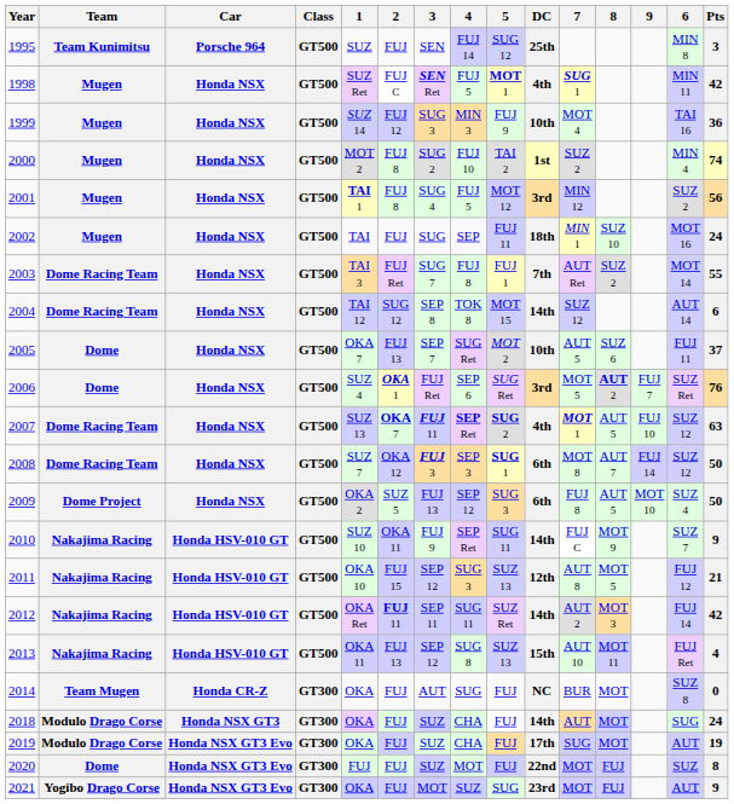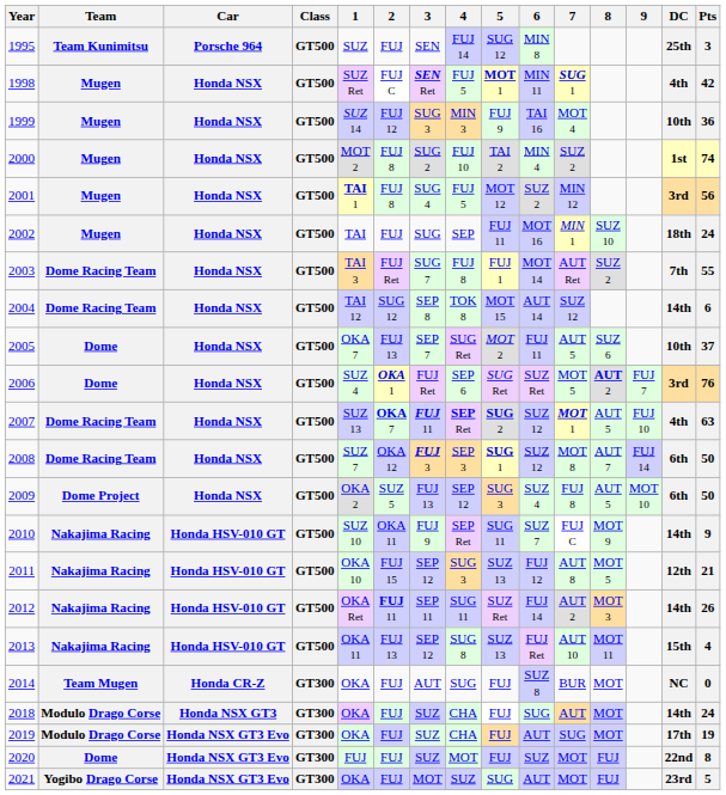 <table class="wikitable" style="text-align:center; font-size:90%">
 <tr>
 <th>Year</th>
 <th>Team</th>
 <th>Car</th>
 <th>Class</th>
 <th>1</th>
 <th>2</th>
 <th>3</th>
 <th>4</th>
 <th>5</th>
-<th>DC</th>
+<th>6</th>
 <th>7</th>
 <th>8</th>
 <th>9</th>
-<th>6</th>
+<th>DC</th>
 <th>Pts</th>
 </tr>
 <tr>
 <td><a href='#'>1995</a></td>
 <th><a href='#'>Team Kunimitsu</a></th>
 <th><a href='#'>Porsche 964</a></th>
 <th>GT500</th>
 <td><a href='#'>SUZ</a></td>
 <td><a href='#'>FUJ</a></td>
 <td><a href='#'>SEN</a></td>
 <td style="background:#CFCFFF;"><a href='#'>FUJ</a><br><small>14</small></td>
 <td style="background:#CFCFFF;"><a href='#'>SUG</a><br><small>12</small></td>
-<th>25th</th>
+<td style="background:#DFFFDF;"><a href='#'>MIN</a><br><small>8</small></td>
 <td></td>
 <td></td>
 <td></td>
-<td style="background:#DFFFDF;"><a href='#'>MIN</a><br><small>8</small></td>
+<th>25th</th>
 <th>3</th>
 </tr>
 <tr>
 <td><a href='#'>1998</a></td>
 <th><a href='#'>Mugen</a></th>
 <th><a href='#'>Honda NSX</a></th>
 <th>GT500</th>
 <td style="background:#EFCFFF;"><a href='#'>SUZ</a><br><small>Ret</small></td>
 <td style="background:#FFFFFF;"><a href='#'>FUJ</a><br><small>C</small></td>
 <td style="background:#EFCFFF;"><strong><em><a href='#'>SEN</a></em></strong><br><small>Ret</small></td>
 <td style="background:#DFFFDF;"><a href='#'>FUJ</a><br><small>5</small></td>
 <td style="background:#FFFFBF;"><strong><a href='#'>MOT</a></strong><br><small>1</small></td>
-<th>4th</th>
+<td style="background:#CFCFFF;"><a href='#'>MIN</a><br><small>11</small></td>
 <td style="background:#FFFFBF;"><strong><em><a href='#'>SUG</a></em></strong><br><small>1</small></td>
 <td></td>
 <td></td>
-<td style="background:#CFCFFF;"><a href='#'>MIN</a><br><small>11</small></td>
+<th>4th</th>
 <th>42</th>
 </tr>
 <tr>
 <td><a href='#'>1999</a></td>
 <th><a href='#'>Mugen</a></th>
 <th><a href='#'>Honda NSX</a></th>
 <th>GT500</th>
 <td style="background:#CFCFFF;"><em><a href='#'>SUZ</a></em><br><small>14</small></td>
 <td style="background:#CFCFFF;"><a href='#'>FUJ</a><br><small>12</small></td>
 <td style="background:#FFDF9F;"><a href='#'>SUG</a><br><small>3</small></td>
 <td style="background:#FFDF9F;"><a href='#'>MIN</a><br><small>3</small></td>
 <td style="background:#DFFFDF;"><a href='#'>FUJ</a><br><small>9</small></td>
-<th>10th</th>
+<td style="background:#CFCFFF;"><a href='#'>TAI</a><br><small>16</small></td>
 <td style="background:#DFFFDF;"><a href='#'>MOT</a><br><small>4</small></td>
 <td></td>
 <td></td>
-<td style="background:#CFCFFF;"><a href='#'>TAI</a><br><small>16</small></td>
+<th>10th</th>
 <th>36</th>
 </tr>
 <tr>
 <td><a href='#'>2000</a></td>
 <th><a href='#'>Mugen</a></th>
 <th><a href='#'>Honda NSX</a></th>
 <th>GT500</th>
 <td style="background:#DFDFDF;"><a href='#'>MOT</a><br><small>2</small></td>
 <td style="background:#DFFFDF;"><a href='#'>FUJ</a><br><small>8</small></td>
 <td style="background:#DFDFDF;"><a href='#'>SUG</a><br><small>2</small></td>
 <td style="background:#DFFFDF;"><a href='#'>FUJ</a><br><small>10</small></td>
 <td style="background:#DFDFDF;"><a href='#'>TAI</a><br><small>2</small></td>
-<th style="background:#FFFFBF;">1st</th>
+<td style="background:#DFFFDF;"><a href='#'>MIN</a><br><small>4</small></td>
 <td style="background:#DFDFDF;"><a href='#'>SUZ</a><br><small>2</small></td>
 <td></td>
 <td></td>
-<td style="background:#DFFFDF;"><a href='#'>MIN</a><br><small>4</small></td>
+<th style="background:#FFFFBF;">1st</th>
 <th style="background:#FFFFBF;">74</th>
 </tr>
 <tr>
 <td><a href='#'>2001</a></td>
 <th><a href='#'>Mugen</a></th>
 <th><a href='#'>Honda NSX</a></th>
 <th>GT500</th>
 <td style="background:#FFFFBF;"><strong><a href='#'>TAI</a></strong><br><small>1</small></td>
 <td style="background:#DFFFDF;"><a href='#'>FUJ</a><br><small>8</small></td>
 <td style="background:#DFFFDF;"><a href='#'>SUG</a><br><small>4</small></td>
 <td style="background:#DFFFDF;"><a href='#'>FUJ</a><br><small>5</small></td>
 <td style="background:#CFCFFF;"><a href='#'>MOT</a><br><small>12</small></td>
-<th style="background:#FFDF9F;">3rd</th>
+<td style="background:#DFDFDF;"><a href='#'>SUZ</a><br><small>2</small></td>
 <td style="background:#CFCFFF;"><a href='#'>MIN</a><br><small>12</small></td>
 <td></td>
 <td></td>
-<td style="background:#DFDFDF;"><a href='#'>SUZ</a><br><small>2</small></td>
+<th style="background:#FFDF9F;">3rd</th>
 <th style="background:#FFDF9F;">56</th>
 </tr>
 <tr>
 <td><a href='#'>2002</a></td>
 <th><a href='#'>Mugen</a></th>
 <th><a href='#'>Honda NSX</a></th>
 <th>GT500</th>
 <td><a href='#'>TAI</a></td>
 <td><a href='#'>FUJ</a></td>
 <td><a href='#'>SUG</a></td>
 <td><a href='#'>SEP</a></td>
 <td style="background:#CFCFFF;"><a href='#'>FUJ</a><br><small>11</small></td>
-<th>18th</th>
+<td style="background:#CFCFFF;"><a href='#'>MOT</a><br><small>16</small></td>
 <td style="background:#FFFFBF;"><em><a href='#'>MIN</a></em><br><small>1</small></td>
 <td style="background:#DFFFDF;"><a href='#'>SUZ</a><br><small>10</small></td>
 <td></td>
-<td style="background:#CFCFFF;"><a href='#'>MOT</a><br><small>16</small></td>
+<th>18th</th>
 <th>24</th>
 </tr>
 <tr>
 <td><a href='#'>2003</a></td>
 <th><a href='#'>Dome Racing Team</a></th>
 <th><a href='#'>Honda NSX</a></th>
 <th>GT500</th>
 <td style="background:#FFDF9F;"><a href='#'>TAI</a><br><small>3</small></td>
 <td style="background:#EFCFFF;"><a href='#'>FUJ</a><br><small>Ret</small></td>
 <td style="background:#DFFFDF;"><a href='#'>SUG</a><br><small>7</small></td>
 <td style="background:#DFFFDF;"><a href='#'>FUJ</a><br><small>8</small></td>
 <td style="background:#FFFFBF;"><a href='#'>FUJ</a><br><small>1</small></td>
-<th>7th</th>
+<td style="background:#CFCFFF;"><a href='#'>MOT</a><br><small>14</small></td>
 <td style="background:#EFCFFF;"><a href='#'>AUT</a><br><small>Ret</small></td>
 <td style="background:#DFDFDF;"><a href='#'>SUZ</a><br><small>2</small></td>
 <td></td>
-<td style="background:#CFCFFF;"><a href='#'>MOT</a><br><small>14</small></td>
+<th>7th</th>
 <th>55</th>
 </tr>
 <tr>
 <td><a href='#'>2004</a></td>
 <th><a href='#'>Dome Racing Team</a></th>
 <th><a href='#'>Honda NSX</a></th>
 <th>GT500</th>
 <td style="background:#CFCFFF;"><a href='#'>TAI</a><br><small>12</small></td>
 <td style="background:#CFCFFF;"><a href='#'>SUG</a><br><small>12</small></td>
 <td style="background:#DFFFDF;"><a href='#'>SEP</a><br><small>8</small></td>
 <td style="background:#DFFFDF;"><a href='#'>TOK</a><br><small>8</small></td>
 <td style="background:#CFCFFF;"><a href='#'>MOT</a><br><small>15</small></td>
-<th>14th</th>
+<td style="background:#CFCFFF;"><a href='#'>AUT</a><br><small>14</small></td>
 <td style="background:#CFCFFF;"><a href='#'>SUZ</a><br><small>12</small></td>
 <td></td>
 <td></td>
-<td style="background:#CFCFFF;"><a href='#'>AUT</a><br><small>14</small></td>
+<th>14th</th>
 <th>6</th>
 </tr>
 <tr>
 <td><a href='#'>2005</a></td>
 <th><a href='#'>Dome</a></th>
 <th><a href='#'>Honda NSX</a></th>
 <th>GT500</th>
 <td style="background:#DFFFDF;"><a href='#'>OKA</a><br><small>7</small></td>
 <td style="background:#CFCFFF;"><a href='#'>FUJ</a><br><small>13</small></td>
 <td style="background:#DFFFDF;"><a href='#'>SEP</a><br><small>7</small></td>
 <td style="background:#EFCFFF;"><a href='#'>SUG</a><br><small>Ret</small></td>
 <td style="background:#DFDFDF;"><em><a href='#'>MOT</a></em><br><small>2</small></td>
-<th>10th</th>
+<td style="background:#CFCFFF;"><a href='#'>FUJ</a><br><small>11</small></td>
 <td style="background:#DFFFDF;"><a href='#'>AUT</a><br><small>5</small></td>
 <td style="background:#DFFFDF;"><a href='#'>SUZ</a><br><small>6</small></td>
 <td></td>
-<td style="background:#CFCFFF;"><a href='#'>FUJ</a><br><small>11</small></td>
+<th>10th</th>
 <th>37</th>
 </tr>
 <tr>
 <td><a href='#'>2006</a></td>
 <th><a href='#'>Dome</a></th>
 <th><a href='#'>Honda NSX</a></th>
 <th>GT500</th>
 <td style="background:#DFFFDF;"><a href='#'>SUZ</a><br><small>4</small></td>
 <td style="background:#FFFFBF;"><strong><em><a href='#'>OKA</a></em></strong><br><small>1</small></td>
 <td style="background:#EFCFFF;"><a href='#'>FUJ</a><br><small>Ret</small></td>
 <td style="background:#DFFFDF;"><a href='#'>SEP</a><br><small>6</small></td>
 <td style="background:#EFCFFF;"><em><a href='#'>SUG</a></em><br><small>Ret</small></td>
-<th style="background:#FFDF9F;">3rd</th>
+<td style="background:#EFCFFF;"><a href='#'>SUZ</a><br><small>Ret</small></td>
 <td style="background:#DFFFDF;"><a href='#'>MOT</a><br><small>5</small></td>
 <td style="background:#DFDFDF;"><strong><a href='#'>AUT</a></strong><br><small>2</small></td>
 <td style="background:#DFFFDF;"><a href='#'>FUJ</a><br><small>7</small></td>
-<td style="background:#EFCFFF;"><a href='#'>SUZ</a><br><small>Ret</small></td>
+<th style="background:#FFDF9F;">3rd</th>
 <th style="background:#FFDF9F;">76</th>
 </tr>
 <tr>
 <td><a href='#'>2007</a></td>
 <th><a href='#'>Dome Racing Team</a></th>
 <th><a href='#'>Honda NSX</a></th>
 <th>GT500</th>
 <td style="background:#CFCFFF;"><a href='#'>SUZ</a><br><small>13</small></td>
 <td style="background:#DFFFDF;"><strong><a href='#'>OKA</a></strong><br><small>7</small></td>
 <td style="background:#CFCFFF;"><strong><em><a href='#'>FUJ</a></em></strong><br><small>11</small></td>
 <td style="background:#EFCFFF;"><strong><a href='#'>SEP</a></strong><br><small>Ret</small></td>
 <td style="background:#DFDFDF;"><strong><a href='#'>SUG</a></strong><br><small>2</small></td>
-<th>4th</th>
+<td style="background:#CFCFFF;"><a href='#'>SUZ</a><br><small>12</small></td>
 <td style="background:#FFFFBF;"><strong><em><a href='#'>MOT</a></em></strong><br><small>1</small></td>
 <td style="background:#DFFFDF;"><a href='#'>AUT</a><br><small>5</small></td>
 <td style="background:#DFFFDF;"><a href='#'>FUJ</a><br><small>10</small></td>
-<td style="background:#CFCFFF;"><a href='#'>SUZ</a><br><small>12</small></td>
+<th>4th</th>
 <th>63</th>
 </tr>
 <tr>
 <td><a href='#'>2008</a></td>
 <th><a href='#'>Dome Racing Team</a></th>
 <th><a href='#'>Honda NSX</a></th>
 <th>GT500</th>
 <td style="background:#DFFFDF;"><a href='#'>SUZ</a><br><small>7</small></td>
 <td style="background:#CFCFFF;"><a href='#'>OKA</a><br><small>12</small></td>
 <td style="background:#FFDF9F;"><strong><em><a href='#'>FUJ</a></em></strong><br><small>3</small></td>
 <td style="background:#FFDF9F;"><a href='#'>SEP</a><br><small>3</small></td>
 <td style="background:#FFFFBF;"><strong><a href='#'>SUG</a></strong><br><small>1</small></td>
-<th>6th</th>
+<td style="background:#CFCFFF;"><a href='#'>SUZ</a><br><small>12</small></td>
 <td style="background:#DFFFDF;"><a href='#'>MOT</a><br><small>8</small></td>
 <td style="background:#DFFFDF;"><a href='#'>AUT</a><br><small>7</small></td>
 <td style="background:#CFCFFF;"><a href='#'>FUJ</a><br><small>14</small></td>
-<td style="background:#CFCFFF;"><a href='#'>SUZ</a><br><small>12</small></td>
+<th>6th</th>
 <th>50</th>
 </tr>
 <tr>
 <td><a href='#'>2009</a></td>
 <th><a href='#'>Dome Project</a></th>
 <th><a href='#'>Honda NSX</a></th>
 <th>GT500</th>
 <td style="background:#DFDFDF;"><a href='#'>OKA</a><br><small>2</small></td>
 <td style="background:#DFFFDF;"><a href='#'>SUZ</a><br><small>5</small></td>
 <td style="background:#CFCFFF;"><a href='#'>FUJ</a><br><small>13</small></td>
 <td style="background:#CFCFFF;"><a href='#'>SEP</a><br><small>12</small></td>
 <td style="background:#FFDF9F;"><a href='#'>SUG</a><br><small>3</small></td>
-<th>6th</th>
+<td style="background:#DFFFDF;"><a href='#'>SUZ</a><br><small>4</small></td>
 <td style="background:#DFFFDF;"><a href='#'>FUJ</a><br><small>8</small></td>
 <td style="background:#DFFFDF;"><a href='#'>AUT</a><br><small>5</small></td>
 <td style="background:#DFFFDF;"><a href='#'>MOT</a><br><small>10</small></td>
-<td style="background:#DFFFDF;"><a href='#'>SUZ</a><br><small>4</small></td>
+<th>6th</th>
 <th>50</th>
 </tr>
 <tr>
 <td><a href='#'>2010</a></td>
 <th><a href='#'>Nakajima Racing</a></th>
 <th><a href='#'>Honda HSV-010 GT</a></th>
 <th>GT500</th>
 <td style="background:#DFFFDF;"><a href='#'>SUZ</a><br><small>10</small></td>
 <td style="background:#CFCFFF;"><a href='#'>OKA</a><br><small>11</small></td>
 <td style="background:#DFFFDF;"><a href='#'>FUJ</a><br><small>9</small></td>
 <td style="background:#EFCFFF;"><a href='#'>SEP</a><br><small>Ret</small></td>
 <td style="background:#CFCFFF;"><a href='#'>SUG</a><br><small>11</small></td>
-<th>14th</th>
+<td style="background:#DFFFDF;"><a href='#'>SUZ</a><br><small>7</small></td>
 <td style="background:#FFFFFF;"><a href='#'>FUJ</a><br><small>C</small></td>
 <td style="background:#DFFFDF;"><a href='#'>MOT</a><br><small>9</small></td>
 <td></td>
-<td style="background:#DFFFDF;"><a href='#'>SUZ</a><br><small>7</small></td>
+<th>14th</th>
 <th>9</th>
 </tr>
 <tr>
 <td><a href='#'>2011</a></td>
 <th><a href='#'>Nakajima Racing</a></th>
 <th><a href='#'>Honda HSV-010 GT</a></th>
 <th>GT500</th>
 <td style="background:#DFFFDF;"><a href='#'>OKA</a><br><small>10</small></td>
 <td style="background:#CFCFFF;"><a href='#'>FUJ</a><br><small>15</small></td>
 <td style="background:#CFCFFF;"><a href='#'>SEP</a><br><small>12</small></td>
 <td style="background:#FFDF9F;"><a href='#'>SUG</a><br><small>3</small></td>
 <td style="background:#CFCFFF;"><a href='#'>SUZ</a><br><small>13</small></td>
-<th>12th</th>
+<td style="background:#CFCFFF;"><a href='#'>FUJ</a><br><small>12</small></td>
 <td style="background:#DFFFDF;"><a href='#'>AUT</a><br><small>8</small></td>
 <td style="background:#DFFFDF;"><a href='#'>MOT</a><br><small>5</small></td>
 <td></td>
-<td style="background:#CFCFFF;"><a href='#'>FUJ</a><br><small>12</small></td>
+<th>12th</th>
 <th>21</th>
 </tr>
 <tr>
 <td><a href='#'>2012</a></td>
 <th><a href='#'>Nakajima Racing</a></th>
 <th><a href='#'>Honda HSV-010 GT</a></th>
 <th>GT500</th>
 <td style="background:#EFCFFF;"><a href='#'>OKA</a><br><small>Ret</small></td>
 <td style="background:#CFCFFF;"><strong><a href='#'>FUJ</a></strong><br><small>11</small></td>
 <td style="background:#CFCFFF;"><a href='#'>SEP</a><br><small>11</small></td>
 <td style="background:#CFCFFF;"><a href='#'>SUG</a><br><small>11</small></td>
 <td style="background:#EFCFFF;"><a href='#'>SUZ</a><br><small>Ret</small></td>
-<th>14th</th>
+<td style="background:#CFCFFF;"><a href='#'>FUJ</a><br><small>14</small></td>
 <td style="background:#DFDFDF;"><a href='#'>AUT</a><br><small>2</small></td>
 <td style="background:#FFDF9F;"><a href='#'>MOT</a><br><small>3</small></td>
 <td></td>
-<td style="background:#CFCFFF;"><a href='#'>FUJ</a><br><small>14</small></td>
-<th>42</th>
+<th>14th</th>
+<th>26</th>
 </tr>
 <tr>
 <td><a href='#'>2013</a></td>
 <th><a href='#'>Nakajima Racing</a></th>
 <th><a href='#'>Honda HSV-010 GT</a></th>
 <th>GT500</th>
 <td style="background:#CFCFFF;"><a href='#'>OKA</a><br><small>11</small></td>
 <td style="background:#CFCFFF;"><a href='#'>FUJ</a><br><small>13</small></td>
 <td style="background:#CFCFFF;"><a href='#'>SEP</a><br><small>12</small></td>
 <td style="background:#DFFFDF;"><a href='#'>SUG</a><br><small>8</small></td>
 <td style="background:#CFCFFF;"><a href='#'>SUZ</a><br><small>13</small></td>
-<th>15th</th>
+<td style="background:#EFCFFF;"><a href='#'>FUJ</a><br><small>Ret</small></td>
 <td style="background:#DFFFDF;"><a href='#'>AUT</a><br><small>10</small></td>
 <td style="background:#CFCFFF;"><a href='#'>MOT</a><br><small>11</small></td>
 <td></td>
-<td style="background:#EFCFFF;"><a href='#'>FUJ</a><br><small>Ret</small></td>
+<th>15th</th>
 <th>4</th>
 </tr>
 <tr>
 <td><a href='#'>2014</a></td>
 <th><a href='#'>Team Mugen</a></th>
 <th><a href='#'>Honda CR-Z</a></th>
 <th>GT300</th>
 <td><a href='#'>OKA</a><br><small></small></td>
 <td><a href='#'>FUJ</a><br><small></small></td>
 <td><a href='#'>AUT</a><br><small></small></td>
 <td><a href='#'>SUG</a><br><small></small></td>
 <td><a href='#'>FUJ</a><br><small></small></td>
-<th>NC</th>
+<td style="background:#CFCFFF;"><a href='#'>SUZ</a><br><small>8</small></td>
 <td><a href='#'>BUR</a><br><small></small></td>
 <td><a href='#'>MOT</a><br><small></small></td>
 <td></td>
-<td style="background:#CFCFFF;"><a href='#'>SUZ</a><br><small>8</small></td>
+<th>NC</th>
 <th>0</th>
 </tr>
 <tr>
 <td><a href='#'>2018</a></td>
 <th>Modulo <a href='#'>Drago Corse</a></th>
 <th><a href='#'>Honda NSX GT3</a></th>
 <th>GT300</th>
 <td style="background:#EFCFFF;"><a href='#'>OKA</a><br></td>
 <td style="background:#DFFFDF;"><a href='#'>FUJ</a><br></td>
 <td style="background:#CFCFFF;"><a href='#'>SUZ</a><br></td>
 <td style="background:#DFFFDF;"><a href='#'>CHA</a><br></td>
 <td style="background:#FFFFFF;"><a href='#'>FUJ</a><br></td>
-<th>14th</th>
+<td style="background:#DFFFDF;"><a href='#'>SUG</a><br></td>
 <td style="background:#FFDF9F;"><a href='#'>AUT</a><br></td>
 <td style="background:#CFCFFF;"><a href='#'>MOT</a><br></td>
 <td></td>
-<td style="background:#DFFFDF;"><a href='#'>SUG</a><br></td>
+<th>14th</th>
 <th>24</th>
 </tr>
 <tr>
 <td><a href='#'>2019</a></td>
 <th>Modulo <a href='#'>Drago Corse</a></th>
 <th><a href='#'>Honda NSX GT3 Evo</a></th>
 <th>GT300</th>
 <td style="background:#DFFFDF;"><a href='#'>OKA</a><br></td>
 <td style="background:#CFCFFF;"><a href='#'>FUJ</a><br></td>
 <td style="background:#DFFFDF;"><a href='#'>SUZ</a><br></td>
 <td style="background:#DFFFDF;"><a href='#'>CHA</a><br></td>
 <td style="background:#FFDF9F;"><a href='#'>FUJ</a><br></td>
-<th>17th</th>
+<td style="background:#CFCFFF;"><a href='#'>AUT</a><br></td>
 <td style="background:#CFCFFF;"><a href='#'>SUG</a><br></td>
 <td style="background:#CFCFFF;"><a href='#'>MOT</a><br></td>
 <td></td>
-<td style="background:#CFCFFF;"><a href='#'>AUT</a><br></td>
+<th>17th</th>
 <th>19</th>
 </tr>
 <tr>
 <td><a href='#'>2020</a></td>
 <th><a href='#'>Dome</a></th>
 <th><a href='#'>Honda NSX GT3 Evo</a></th>
 <th>GT300</th>
 <td style="background:#DFFFDF;"><a href='#'>FUJ</a><br></td>
 <td style="background:#DFFFDF;"><a href='#'>FUJ</a><br></td>
 <td style="background:#CFCFFF;"><a href='#'>SUZ</a><br></td>
 <td style="background:#DFFFDF;"><a href='#'>MOT</a><br></td>
 <td style="background:#CFCFFF;"><a href='#'>FUJ</a><br></td>
-<th>22nd</th>
+<td style="background:#CFCFFF;"><a href='#'>SUZ</a><br></td>
 <td style="background:#CFCFFF;"><a href='#'>MOT</a><br></td>
 <td style="background:#CFCFFF;"><a href='#'>FUJ</a><br></td>
 <td></td>
-<td style="background:#CFCFFF;"><a href='#'>SUZ</a><br></td>
+<th>22nd</th>
 <th>8</th>
 </tr>
 <tr>
 <td><a href='#'>2021</a></td>
 <th>Yogibo <a href='#'>Drago Corse</a></th>
 <th><a href='#'>Honda NSX GT3 Evo</a></th>
 <th>GT300</th>
 <td style="background:#CFCFFF;"><a href='#'>OKA</a><br></td>
 <td style="background:#CFCFFF;"><a href='#'>FUJ</a><br></td>
 <td style="background:#CFCFFF;"><a href='#'>MOT</a><br></td>
 <td style="background:#CFCFFF;"><a href='#'>SUZ</a><br></td>
 <td style="background:#DFFFDF;"><a href='#'>SUG</a><br></td>
-<th>23rd</th>
+<td style="background:#CFCFFF;"><a href='#'>AUT</a><br></td>
 <td style="background:#CFCFFF;"><a href='#'>MOT</a><br></td>
 <td style="background:#CFCFFF;"><a href='#'>FUJ</a><br></td>
 <td></td>
-<td style="background:#CFCFFF;"><a href='#'>AUT</a><br></td>
-<th>9</th>
+<th>23rd</th>
+<th>5</th>
 </tr>
 </table>
